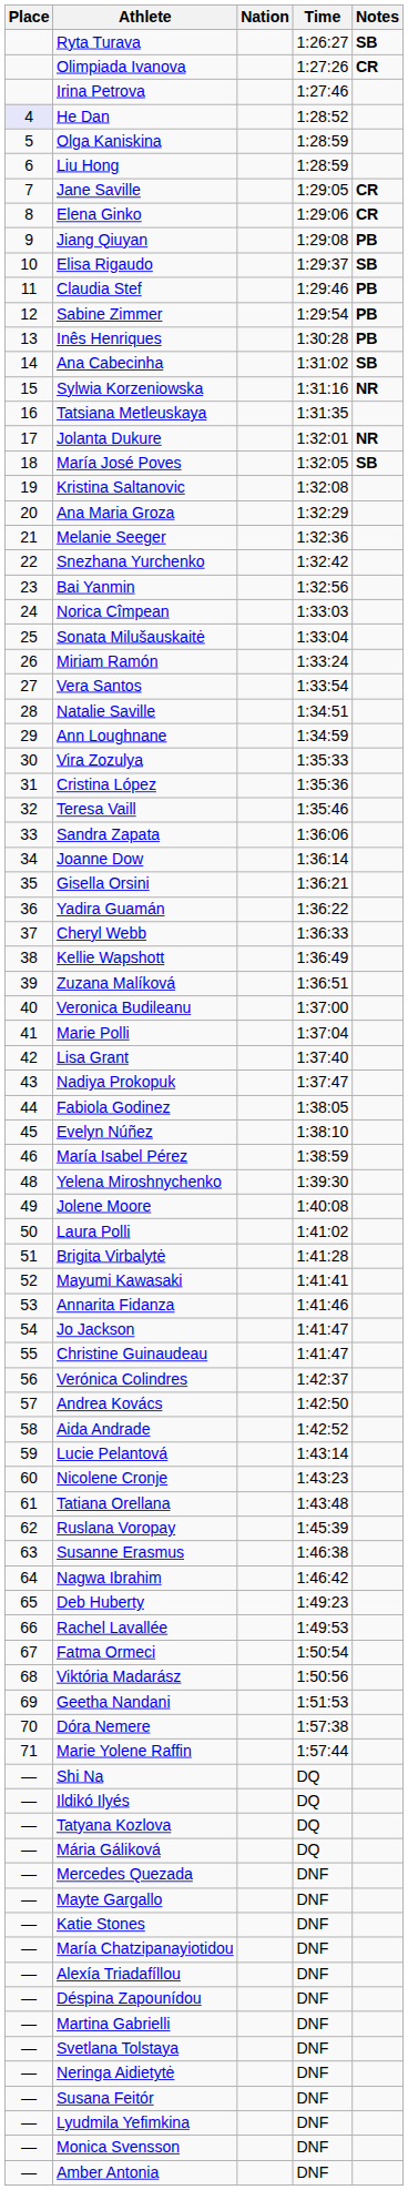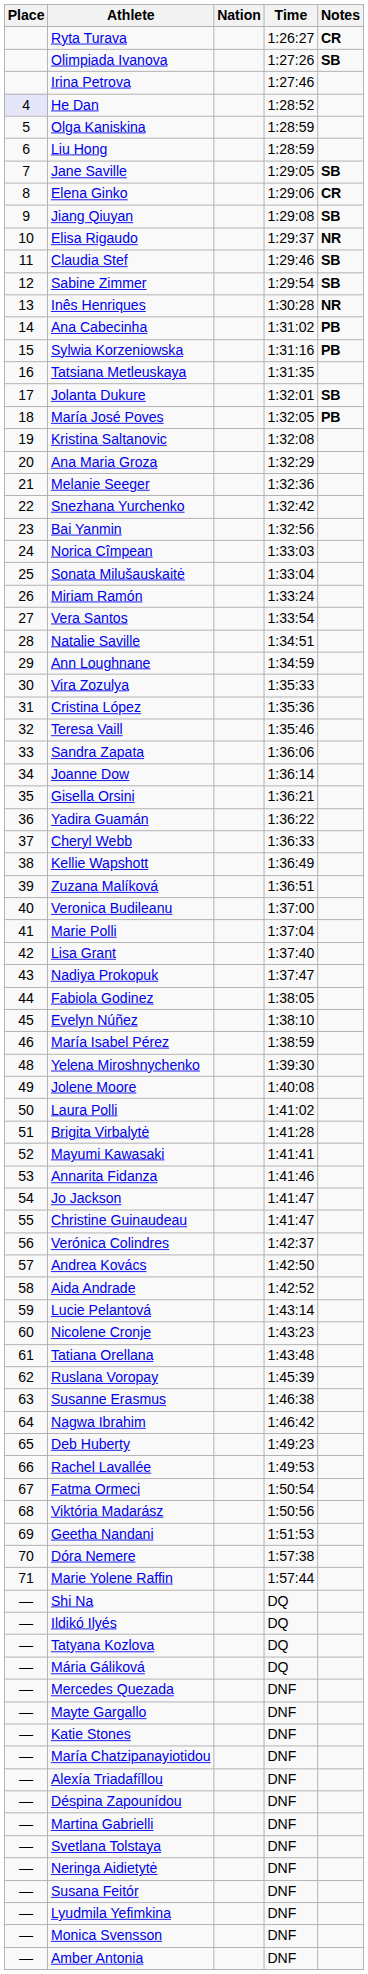 <table class=wikitable>
 <tr>
 <th>Place</th>
 <th>Athlete</th>
 <th>Nation</th>
 <th>Time</th>
 <th>Notes</th>
 </tr>
 <tr>
 <td align=center></td>
 <td><a href='#'>Ryta Turava</a></td>
 <td></td>
 <td>1:26:27</td>
-<td><strong>SB</strong></td>
+<td><strong>CR</strong></td>
 </tr>
 <tr>
 <td align=center></td>
 <td><a href='#'>Olimpiada Ivanova</a></td>
 <td></td>
 <td>1:27:26</td>
-<td><strong>CR</strong></td>
+<td><strong>SB</strong></td>
 </tr>
 <tr>
 <td align=center></td>
 <td><a href='#'>Irina Petrova</a></td>
 <td></td>
 <td>1:27:46</td>
 <td> </td>
 </tr>
 <tr>
 <td align=center style="background: lavender;">4</td>
 <td><a href='#'>He Dan</a></td>
 <td></td>
 <td>1:28:52</td>
 <td> </td>
 </tr>
 <tr>
 <td align=center>5</td>
 <td><a href='#'>Olga Kaniskina</a></td>
 <td></td>
 <td>1:28:59</td>
 <td> </td>
 </tr>
 <tr>
 <td align=center>6</td>
 <td><a href='#'>Liu Hong</a></td>
 <td></td>
 <td>1:28:59</td>
 <td> </td>
 </tr>
 <tr>
 <td align=center>7</td>
 <td><a href='#'>Jane Saville</a></td>
 <td></td>
 <td>1:29:05</td>
-<td><strong>CR</strong></td>
+<td><strong>SB</strong></td>
 </tr>
 <tr>
 <td align=center>8</td>
 <td><a href='#'>Elena Ginko</a></td>
 <td></td>
 <td>1:29:06</td>
 <td><strong>CR</strong></td>
 </tr>
 <tr>
 <td align=center>9</td>
 <td><a href='#'>Jiang Qiuyan</a></td>
 <td></td>
 <td>1:29:08</td>
-<td><strong>PB</strong></td>
+<td><strong>SB</strong></td>
 </tr>
 <tr>
 <td align=center>10</td>
 <td><a href='#'>Elisa Rigaudo</a></td>
 <td></td>
 <td>1:29:37</td>
-<td><strong>SB</strong></td>
+<td><strong>NR</strong></td>
 </tr>
 <tr>
 <td align=center>11</td>
 <td><a href='#'>Claudia Stef</a></td>
 <td></td>
 <td>1:29:46</td>
-<td><strong>PB</strong></td>
+<td><strong>SB</strong></td>
 </tr>
 <tr>
 <td align=center>12</td>
 <td><a href='#'>Sabine Zimmer</a></td>
 <td></td>
 <td>1:29:54</td>
-<td><strong>PB</strong></td>
+<td><strong>SB</strong></td>
 </tr>
 <tr>
 <td align=center>13</td>
 <td><a href='#'>Inês Henriques</a></td>
 <td></td>
 <td>1:30:28</td>
-<td><strong>PB</strong></td>
+<td><strong>NR</strong></td>
 </tr>
 <tr>
 <td align=center>14</td>
 <td><a href='#'>Ana Cabecinha</a></td>
 <td></td>
 <td>1:31:02</td>
-<td><strong>SB</strong></td>
+<td><strong>PB</strong></td>
 </tr>
 <tr>
 <td align=center>15</td>
 <td><a href='#'>Sylwia Korzeniowska</a></td>
 <td></td>
 <td>1:31:16</td>
-<td><strong>NR</strong></td>
+<td><strong>PB</strong></td>
 </tr>
 <tr>
 <td align=center>16</td>
 <td><a href='#'>Tatsiana Metleuskaya</a></td>
 <td></td>
 <td>1:31:35</td>
 <td> </td>
 </tr>
 <tr>
 <td align=center>17</td>
 <td><a href='#'>Jolanta Dukure</a></td>
 <td></td>
 <td>1:32:01</td>
-<td><strong>NR</strong></td>
+<td><strong>SB</strong></td>
 </tr>
 <tr>
 <td align=center>18</td>
 <td><a href='#'>María José Poves</a></td>
 <td></td>
 <td>1:32:05</td>
-<td><strong>SB</strong></td>
+<td><strong>PB</strong></td>
 </tr>
 <tr>
 <td align=center>19</td>
 <td><a href='#'>Kristina Saltanovic</a></td>
 <td></td>
 <td>1:32:08</td>
 <td> </td>
 </tr>
 <tr>
 <td align=center>20</td>
 <td><a href='#'>Ana Maria Groza</a></td>
 <td></td>
 <td>1:32:29</td>
 <td> </td>
 </tr>
 <tr>
 <td align=center>21</td>
 <td><a href='#'>Melanie Seeger</a></td>
 <td></td>
 <td>1:32:36</td>
 <td></td>
 </tr>
 <tr>
 <td align=center>22</td>
 <td><a href='#'>Snezhana Yurchenko</a></td>
 <td></td>
 <td>1:32:42</td>
 <td></td>
 </tr>
 <tr>
 <td align=center>23</td>
 <td><a href='#'>Bai Yanmin</a></td>
 <td></td>
 <td>1:32:56</td>
 <td></td>
 </tr>
 <tr>
 <td align=center>24</td>
 <td><a href='#'>Norica Cîmpean</a></td>
 <td></td>
 <td>1:33:03</td>
 <td></td>
 </tr>
 <tr>
 <td align=center>25</td>
 <td><a href='#'>Sonata Milušauskaitė</a></td>
 <td></td>
 <td>1:33:04</td>
 <td></td>
 </tr>
 <tr>
 <td align=center>26</td>
 <td><a href='#'>Miriam Ramón</a></td>
 <td></td>
 <td>1:33:24</td>
 <td></td>
 </tr>
 <tr>
 <td align=center>27</td>
 <td><a href='#'>Vera Santos</a></td>
 <td></td>
 <td>1:33:54</td>
 <td></td>
 </tr>
 <tr>
 <td align=center>28</td>
 <td><a href='#'>Natalie Saville</a></td>
 <td></td>
 <td>1:34:51</td>
 <td></td>
 </tr>
 <tr>
 <td align=center>29</td>
 <td><a href='#'>Ann Loughnane</a></td>
 <td></td>
 <td>1:34:59</td>
 <td></td>
 </tr>
 <tr>
 <td align=center>30</td>
 <td><a href='#'>Vira Zozulya</a></td>
 <td></td>
 <td>1:35:33</td>
 <td></td>
 </tr>
 <tr>
 <td align=center>31</td>
 <td><a href='#'>Cristina López</a></td>
 <td></td>
 <td>1:35:36</td>
 <td></td>
 </tr>
 <tr>
 <td align=center>32</td>
 <td><a href='#'>Teresa Vaill</a></td>
 <td></td>
 <td>1:35:46</td>
 <td></td>
 </tr>
 <tr>
 <td align=center>33</td>
 <td><a href='#'>Sandra Zapata</a></td>
 <td></td>
 <td>1:36:06</td>
 <td></td>
 </tr>
 <tr>
 <td align=center>34</td>
 <td><a href='#'>Joanne Dow</a></td>
 <td></td>
 <td>1:36:14</td>
 <td></td>
 </tr>
 <tr>
 <td align=center>35</td>
 <td><a href='#'>Gisella Orsini</a></td>
 <td></td>
 <td>1:36:21</td>
 <td></td>
 </tr>
 <tr>
 <td align=center>36</td>
 <td><a href='#'>Yadira Guamán</a></td>
 <td></td>
 <td>1:36:22</td>
 <td></td>
 </tr>
 <tr>
 <td align=center>37</td>
 <td><a href='#'>Cheryl Webb</a></td>
 <td></td>
 <td>1:36:33</td>
 <td></td>
 </tr>
 <tr>
 <td align=center>38</td>
 <td><a href='#'>Kellie Wapshott</a></td>
 <td></td>
 <td>1:36:49</td>
 <td></td>
 </tr>
 <tr>
 <td align=center>39</td>
 <td><a href='#'>Zuzana Malíková</a></td>
 <td></td>
 <td>1:36:51</td>
 <td></td>
 </tr>
 <tr>
 <td align=center>40</td>
 <td><a href='#'>Veronica Budileanu</a></td>
 <td></td>
 <td>1:37:00</td>
 <td></td>
 </tr>
 <tr>
 <td align=center>41</td>
 <td><a href='#'>Marie Polli</a></td>
 <td></td>
 <td>1:37:04</td>
 <td></td>
 </tr>
 <tr>
 <td align=center>42</td>
 <td><a href='#'>Lisa Grant</a></td>
 <td></td>
 <td>1:37:40</td>
 <td></td>
 </tr>
 <tr>
 <td align=center>43</td>
 <td><a href='#'>Nadiya Prokopuk</a></td>
 <td></td>
 <td>1:37:47</td>
 <td></td>
 </tr>
 <tr>
 <td align=center>44</td>
 <td><a href='#'>Fabiola Godinez</a></td>
 <td></td>
 <td>1:38:05</td>
 <td></td>
 </tr>
 <tr>
 <td align=center>45</td>
 <td><a href='#'>Evelyn Núñez</a></td>
 <td></td>
 <td>1:38:10</td>
 <td></td>
 </tr>
 <tr>
 <td align=center>46</td>
 <td><a href='#'>María Isabel Pérez</a></td>
 <td></td>
 <td>1:38:59</td>
 <td></td>
 </tr>
 <tr>
 <td align=center>48</td>
 <td><a href='#'>Yelena Miroshnychenko</a></td>
 <td></td>
 <td>1:39:30</td>
 <td></td>
 </tr>
 <tr>
 <td align=center>49</td>
 <td><a href='#'>Jolene Moore</a></td>
 <td></td>
 <td>1:40:08</td>
 <td></td>
 </tr>
 <tr>
 <td align=center>50</td>
 <td><a href='#'>Laura Polli</a></td>
 <td></td>
 <td>1:41:02</td>
 <td></td>
 </tr>
 <tr>
 <td align=center>51</td>
 <td><a href='#'>Brigita Virbalytė</a></td>
 <td></td>
 <td>1:41:28</td>
 <td></td>
 </tr>
 <tr>
 <td align=center>52</td>
 <td><a href='#'>Mayumi Kawasaki</a></td>
 <td></td>
 <td>1:41:41</td>
 <td></td>
 </tr>
 <tr>
 <td align=center>53</td>
 <td><a href='#'>Annarita Fidanza</a></td>
 <td></td>
 <td>1:41:46</td>
 <td></td>
 </tr>
 <tr>
 <td align=center>54</td>
 <td><a href='#'>Jo Jackson</a></td>
 <td></td>
 <td>1:41:47</td>
 <td></td>
 </tr>
 <tr>
 <td align=center>55</td>
 <td><a href='#'>Christine Guinaudeau</a></td>
 <td></td>
 <td>1:41:47</td>
 <td></td>
 </tr>
 <tr>
 <td align=center>56</td>
 <td><a href='#'>Verónica Colindres</a></td>
 <td></td>
 <td>1:42:37</td>
 <td></td>
 </tr>
 <tr>
 <td align=center>57</td>
 <td><a href='#'>Andrea Kovács</a></td>
 <td></td>
 <td>1:42:50</td>
 <td></td>
 </tr>
 <tr>
 <td align=center>58</td>
 <td><a href='#'>Aida Andrade</a></td>
 <td></td>
 <td>1:42:52</td>
 <td></td>
 </tr>
 <tr>
 <td align=center>59</td>
 <td><a href='#'>Lucie Pelantová</a></td>
 <td></td>
 <td>1:43:14</td>
 <td></td>
 </tr>
 <tr>
 <td align=center>60</td>
 <td><a href='#'>Nicolene Cronje</a></td>
 <td></td>
 <td>1:43:23</td>
 <td></td>
 </tr>
 <tr>
 <td align=center>61</td>
 <td><a href='#'>Tatiana Orellana</a></td>
 <td></td>
 <td>1:43:48</td>
 <td></td>
 </tr>
 <tr>
 <td align=center>62</td>
 <td><a href='#'>Ruslana Voropay</a></td>
 <td></td>
 <td>1:45:39</td>
 <td></td>
 </tr>
 <tr>
 <td align=center>63</td>
 <td><a href='#'>Susanne Erasmus</a></td>
 <td></td>
 <td>1:46:38</td>
 <td></td>
 </tr>
 <tr>
 <td align=center>64</td>
 <td><a href='#'>Nagwa Ibrahim</a></td>
 <td></td>
 <td>1:46:42</td>
 <td></td>
 </tr>
 <tr>
 <td align=center>65</td>
 <td><a href='#'>Deb Huberty</a></td>
 <td></td>
 <td>1:49:23</td>
 <td></td>
 </tr>
 <tr>
 <td align=center>66</td>
 <td><a href='#'>Rachel Lavallée</a></td>
 <td></td>
 <td>1:49:53</td>
 <td></td>
 </tr>
 <tr>
 <td align=center>67</td>
 <td><a href='#'>Fatma Ormeci</a></td>
 <td></td>
 <td>1:50:54</td>
 <td></td>
 </tr>
 <tr>
 <td align=center>68</td>
 <td><a href='#'>Viktória Madarász</a></td>
 <td></td>
 <td>1:50:56</td>
 <td></td>
 </tr>
 <tr>
 <td align=center>69</td>
 <td><a href='#'>Geetha Nandani</a></td>
 <td></td>
 <td>1:51:53</td>
 <td></td>
 </tr>
 <tr>
 <td align=center>70</td>
 <td><a href='#'>Dóra Nemere</a></td>
 <td></td>
 <td>1:57:38</td>
 <td></td>
 </tr>
 <tr>
 <td align=center>71</td>
 <td><a href='#'>Marie Yolene Raffin</a></td>
 <td></td>
 <td>1:57:44</td>
 <td></td>
 </tr>
 <tr>
 <td align=center>—</td>
 <td><a href='#'>Shi Na</a></td>
 <td></td>
 <td>DQ</td>
 <td></td>
 </tr>
 <tr>
 <td align=center>—</td>
 <td><a href='#'>Ildikó Ilyés</a></td>
 <td></td>
 <td>DQ</td>
 <td></td>
 </tr>
 <tr>
 <td align=center>—</td>
 <td><a href='#'>Tatyana Kozlova</a></td>
 <td></td>
 <td>DQ</td>
 <td></td>
 </tr>
 <tr>
 <td align=center>—</td>
 <td><a href='#'>Mária Gáliková</a></td>
 <td></td>
 <td>DQ</td>
 <td></td>
 </tr>
 <tr>
 <td align=center>—</td>
 <td><a href='#'>Mercedes Quezada</a></td>
 <td></td>
 <td>DNF</td>
 <td></td>
 </tr>
 <tr>
 <td align=center>—</td>
 <td><a href='#'>Mayte Gargallo</a></td>
 <td></td>
 <td>DNF</td>
 <td></td>
 </tr>
 <tr>
 <td align=center>—</td>
 <td><a href='#'>Katie Stones</a></td>
 <td></td>
 <td>DNF</td>
 <td></td>
 </tr>
 <tr>
 <td align=center>—</td>
 <td><a href='#'>María Chatzipanayiotidou</a></td>
 <td></td>
 <td>DNF</td>
 <td></td>
 </tr>
 <tr>
 <td align=center>—</td>
 <td><a href='#'>Alexía Triadafíllou</a></td>
 <td></td>
 <td>DNF</td>
 <td></td>
 </tr>
 <tr>
 <td align=center>—</td>
 <td><a href='#'>Déspina Zapounídou</a></td>
 <td></td>
 <td>DNF</td>
 <td></td>
 </tr>
 <tr>
 <td align=center>—</td>
 <td><a href='#'>Martina Gabrielli</a></td>
 <td></td>
 <td>DNF</td>
 <td></td>
 </tr>
 <tr>
 <td align=center>—</td>
 <td><a href='#'>Svetlana Tolstaya</a></td>
 <td></td>
 <td>DNF</td>
 <td></td>
 </tr>
 <tr>
 <td align=center>—</td>
 <td><a href='#'>Neringa Aidietytė</a></td>
 <td></td>
 <td>DNF</td>
 <td></td>
 </tr>
 <tr>
 <td align=center>—</td>
 <td><a href='#'>Susana Feitór</a></td>
 <td></td>
 <td>DNF</td>
 <td></td>
 </tr>
 <tr>
 <td align=center>—</td>
 <td><a href='#'>Lyudmila Yefimkina</a></td>
 <td></td>
 <td>DNF</td>
 <td></td>
 </tr>
 <tr>
 <td align=center>—</td>
 <td><a href='#'>Monica Svensson</a></td>
 <td></td>
 <td>DNF</td>
 <td></td>
 </tr>
 <tr>
 <td align=center>—</td>
 <td><a href='#'>Amber Antonia</a></td>
 <td></td>
 <td>DNF</td>
 <td></td>
 </tr>
 </table>
